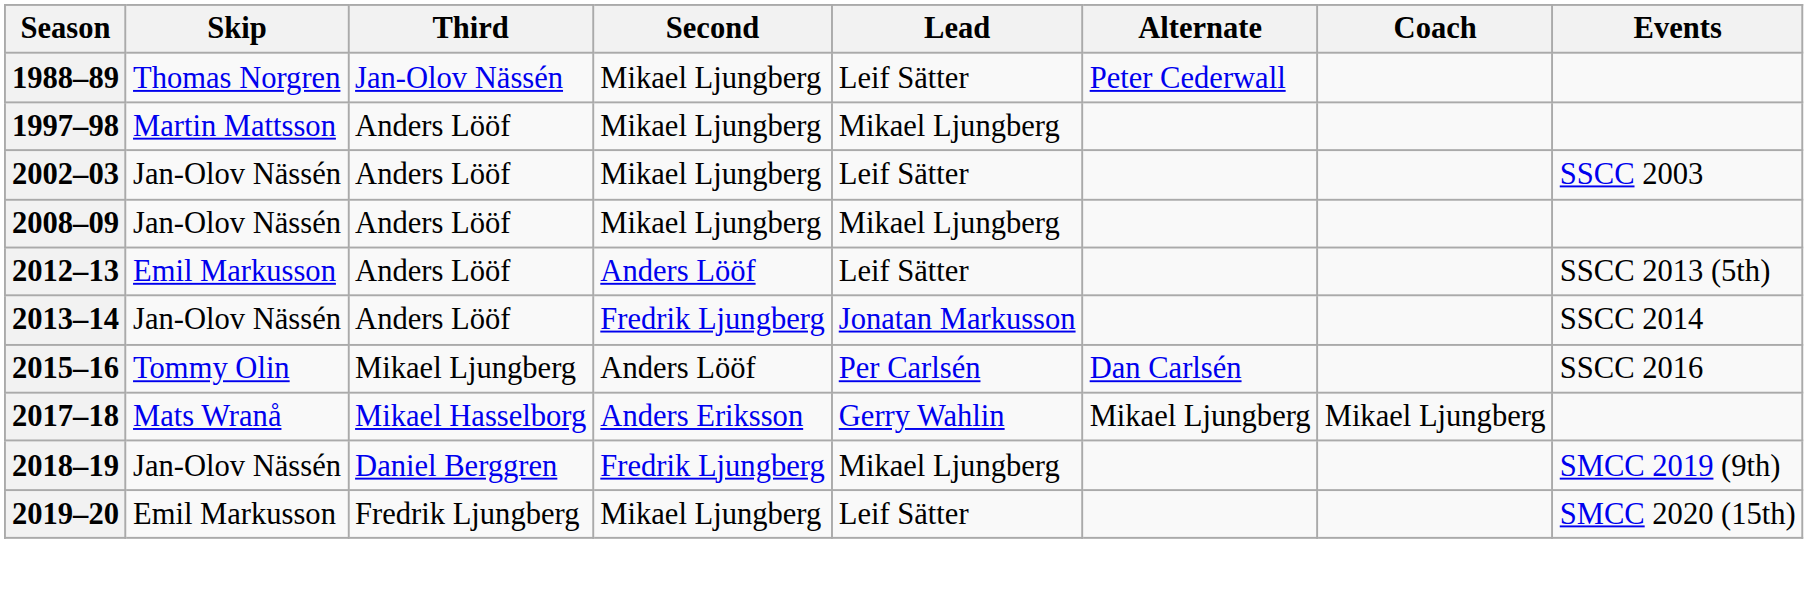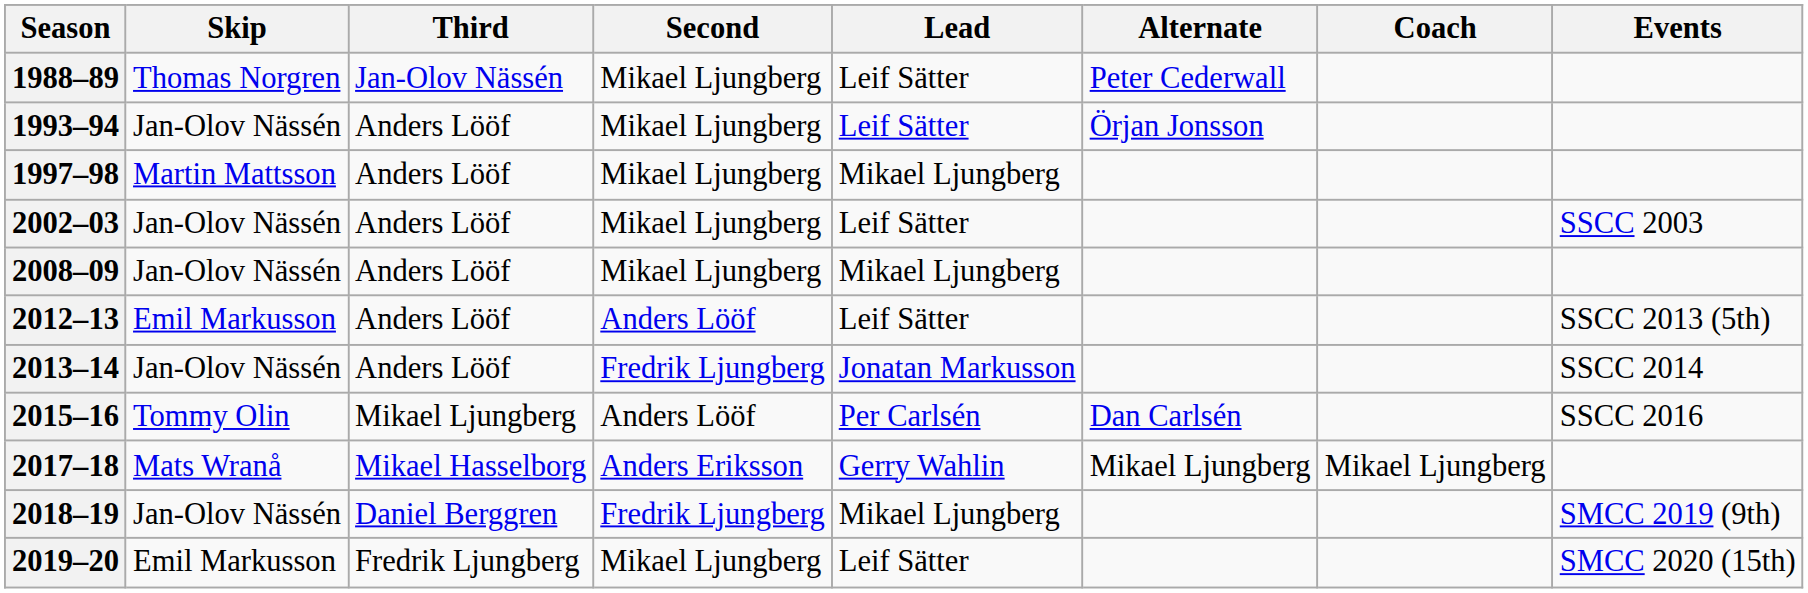 <table class="wikitable">
 <tr>
 <th scope="col">Season</th>
 <th scope="col">Skip</th>
 <th scope="col">Third</th>
 <th scope="col">Second</th>
 <th scope="col">Lead</th>
 <th scope="col">Alternate</th>
 <th scope="col">Coach</th>
 <th scope="col">Events</th>
 </tr>
 <tr>
 <th scope="row">1988–89</th>
 <td><a href='#'>Thomas Norgren</a></td>
 <td><a href='#'>Jan-Olov Nässén</a></td>
 <td>Mikael Ljungberg</td>
 <td>Leif Sätter</td>
 <td><a href='#'>Peter Cederwall</a></td>
+<td></td>
+<td> </td>
+</tr>
+<tr>
+<th scope="row">1993–94</th>
+<td>Jan-Olov Nässén</td>
+<td>Anders Lööf</td>
+<td>Mikael Ljungberg</td>
+<td><a href='#'>Leif Sätter</a></td>
+<td><a href='#'>Örjan Jonsson</a></td>
 <td></td>
 <td> </td>
 </tr>
 <tr>
 <th scope="row">1997–98</th>
 <td><a href='#'>Martin Mattsson</a></td>
 <td>Anders Lööf</td>
 <td>Mikael Ljungberg</td>
 <td>Mikael Ljungberg</td>
 <td></td>
 <td></td>
 <td></td>
 </tr>
 <tr>
 <th scope="row">2002–03</th>
 <td>Jan-Olov Nässén</td>
 <td>Anders Lööf</td>
 <td>Mikael Ljungberg</td>
 <td>Leif Sätter</td>
 <td></td>
 <td></td>
 <td><a href='#'>SSCC</a> 2003 </td>
 </tr>
 <tr>
 <th scope="row">2008–09</th>
 <td>Jan-Olov Nässén</td>
 <td>Anders Lööf</td>
 <td>Mikael Ljungberg</td>
 <td>Mikael Ljungberg</td>
 <td></td>
 <td></td>
 <td></td>
 </tr>
 <tr>
 <th scope="row">2012–13</th>
 <td><a href='#'>Emil Markusson</a></td>
 <td>Anders Lööf</td>
 <td><a href='#'>Anders Lööf</a></td>
 <td>Leif Sätter</td>
 <td></td>
 <td></td>
 <td>SSCC 2013 (5th)</td>
 </tr>
 <tr>
 <th scope="row">2013–14</th>
 <td>Jan-Olov Nässén</td>
 <td>Anders Lööf</td>
 <td><a href='#'>Fredrik Ljungberg</a></td>
 <td><a href='#'>Jonatan Markusson</a></td>
 <td></td>
 <td></td>
 <td>SSCC 2014 </td>
 </tr>
 <tr>
 <th scope="row">2015–16</th>
 <td><a href='#'>Tommy Olin</a></td>
 <td>Mikael Ljungberg</td>
 <td>Anders Lööf</td>
 <td><a href='#'>Per Carlsén</a></td>
 <td><a href='#'>Dan Carlsén</a></td>
 <td></td>
 <td>SSCC 2016 </td>
 </tr>
 <tr>
 <th scope="row">2017–18</th>
 <td><a href='#'>Mats Wranå</a></td>
 <td><a href='#'>Mikael Hasselborg</a></td>
 <td><a href='#'>Anders Eriksson</a></td>
 <td><a href='#'>Gerry Wahlin</a></td>
 <td>Mikael Ljungberg</td>
 <td>Mikael Ljungberg</td>
 <td> </td>
 </tr>
 <tr>
 <th scope="row">2018–19</th>
 <td>Jan-Olov Nässén</td>
 <td><a href='#'>Daniel Berggren</a></td>
 <td><a href='#'>Fredrik Ljungberg</a></td>
 <td>Mikael Ljungberg</td>
 <td></td>
 <td></td>
 <td><a href='#'>SMCC 2019</a> (9th)</td>
 </tr>
 <tr>
 <th scope="row">2019–20</th>
 <td>Emil Markusson</td>
 <td>Fredrik Ljungberg</td>
 <td>Mikael Ljungberg</td>
 <td>Leif Sätter</td>
 <td></td>
 <td></td>
 <td><a href='#'>SMCC</a> 2020 (15th)</td>
 </tr>
 </table>
